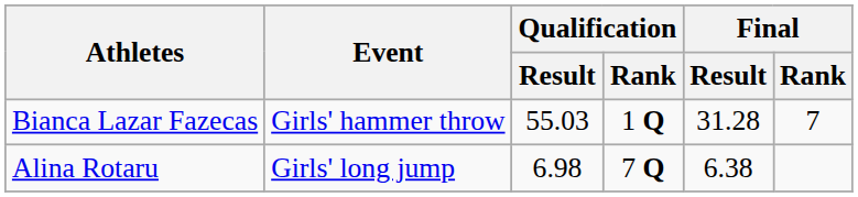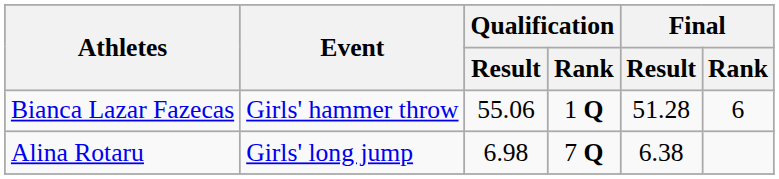 <table class="wikitable" border="1" style="font-size:90%">
 <tr>
 <th rowspan=2>Athletes</th>
 <th rowspan=2>Event</th>
 <th colspan=2>Qualification</th>
 <th colspan=2>Final</th>
 </tr>
 <tr>
 <th>Result</th>
 <th>Rank</th>
 <th>Result</th>
 <th>Rank</th>
 </tr>
 <tr>
 <td><a href='#'>Bianca Lazar Fazecas</a></td>
 <td><a href='#'>Girls' hammer throw</a></td>
-<td align=center>55.03</td>
+<td align=center>55.06</td>
 <td align=center>1 <strong>Q</strong></td>
-<td align=center>31.28</td>
-<td align=center>7</td>
+<td align=center>51.28</td>
+<td align=center>6</td>
 </tr>
 <tr>
 <td><a href='#'>Alina Rotaru</a></td>
 <td><a href='#'>Girls' long jump</a></td>
 <td align=center>6.98</td>
 <td align=center>7 <strong>Q</strong></td>
 <td align=center>6.38</td>
 <td align=center></td>
 </tr>
 </table>
